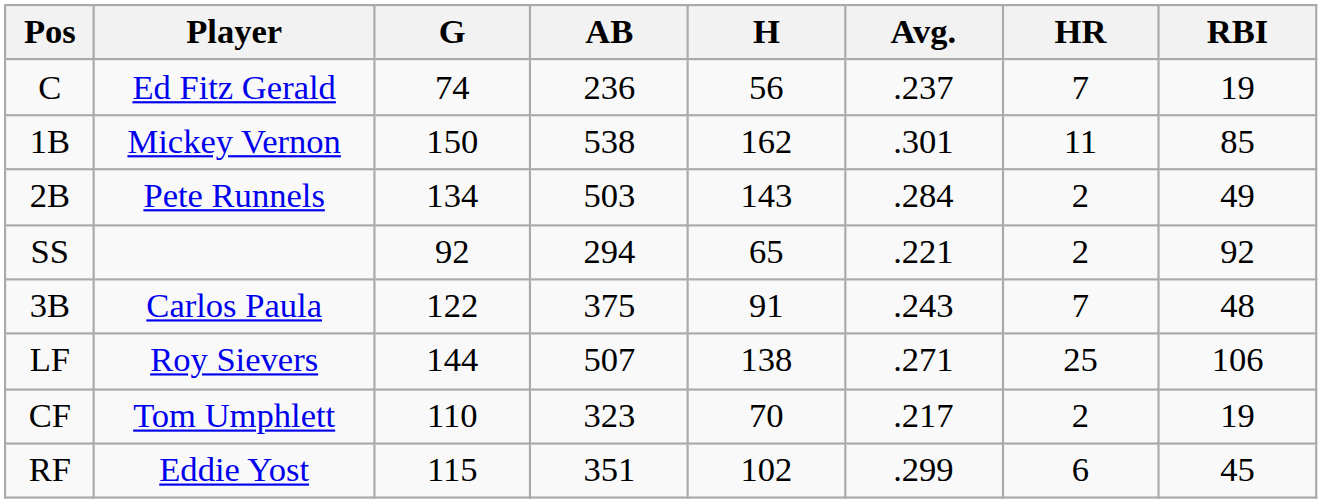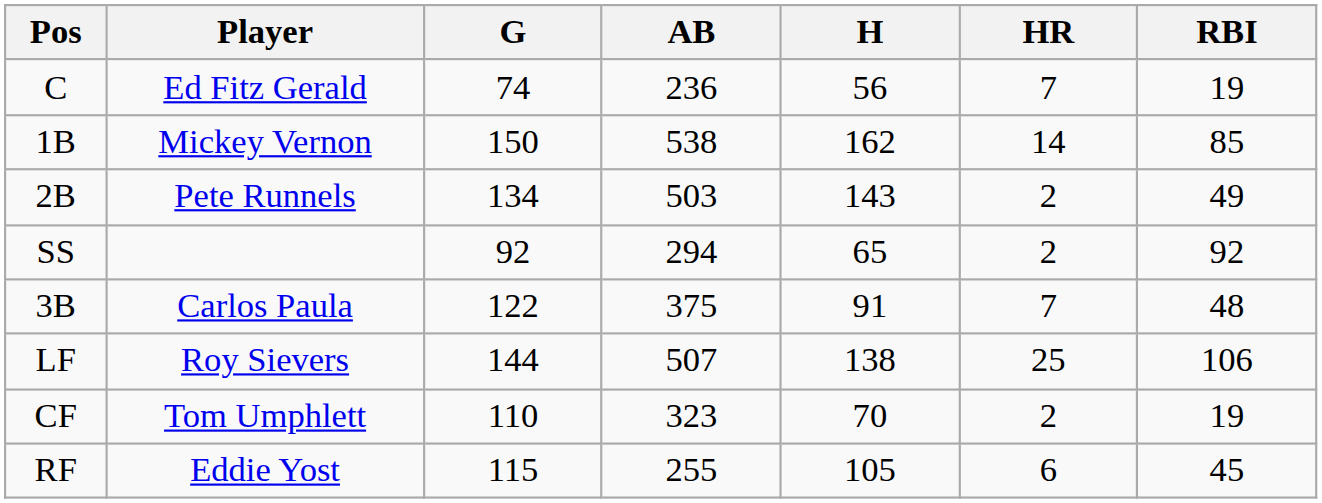 <table class="wikitable sortable">
 <tr>
 <th bgcolor="#DDDDFF" width="5%">Pos</th>
 <th bgcolor="#DDDDFF" width="16%">Player</th>
 <th bgcolor="#DDDDFF" width="9%">G</th>
 <th bgcolor="#DDDDFF" width="9%">AB</th>
 <th bgcolor="#DDDDFF" width="9%">H</th>
-<th bgcolor="#DDDDFF" width="9%">Avg.</th>
 <th bgcolor="#DDDDFF" width="9%">HR</th>
 <th bgcolor="#DDDDFF" width="9%">RBI</th>
 </tr>
 <tr align="center">
 <td>C</td>
 <td><a href='#'>Ed Fitz Gerald</a></td>
 <td>74</td>
 <td>236</td>
 <td>56</td>
-<td>.237</td>
 <td>7</td>
 <td>19</td>
 </tr>
 <tr align=center>
 <td>1B</td>
 <td><a href='#'>Mickey Vernon</a></td>
 <td>150</td>
 <td>538</td>
 <td>162</td>
-<td>.301</td>
-<td>11</td>
+<td>14</td>
 <td>85</td>
 </tr>
 <tr align=center>
 <td>2B</td>
 <td><a href='#'>Pete Runnels</a></td>
 <td>134</td>
 <td>503</td>
 <td>143</td>
-<td>.284</td>
 <td>2</td>
 <td>49</td>
 </tr>
 <tr align=center>
 <td>SS</td>
 <td></td>
 <td>92</td>
 <td>294</td>
 <td>65</td>
-<td>.221</td>
 <td>2</td>
 <td>92</td>
 </tr>
 <tr align="center">
 <td>3B</td>
 <td><a href='#'>Carlos Paula</a></td>
 <td>122</td>
 <td>375</td>
 <td>91</td>
-<td>.243</td>
 <td>7</td>
 <td>48</td>
 </tr>
 <tr align=center>
 <td>LF</td>
 <td><a href='#'>Roy Sievers</a></td>
 <td>144</td>
 <td>507</td>
 <td>138</td>
-<td>.271</td>
 <td>25</td>
 <td>106</td>
 </tr>
 <tr align=center>
 <td>CF</td>
 <td><a href='#'>Tom Umphlett</a></td>
 <td>110</td>
 <td>323</td>
 <td>70</td>
-<td>.217</td>
 <td>2</td>
 <td>19</td>
 </tr>
 <tr align=center>
 <td>RF</td>
 <td><a href='#'>Eddie Yost</a></td>
 <td>115</td>
-<td>351</td>
-<td>102</td>
-<td>.299</td>
+<td>255</td>
+<td>105</td>
 <td>6</td>
 <td>45</td>
 </tr>
 </table>
